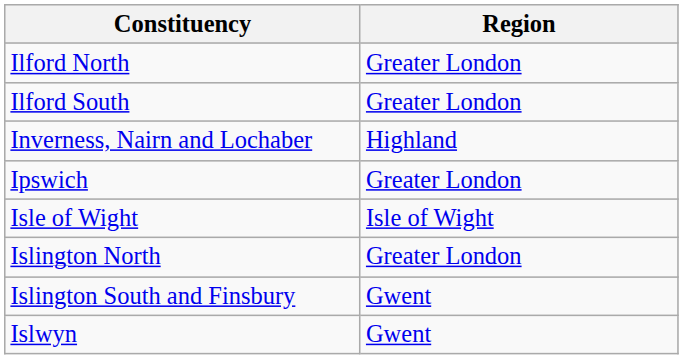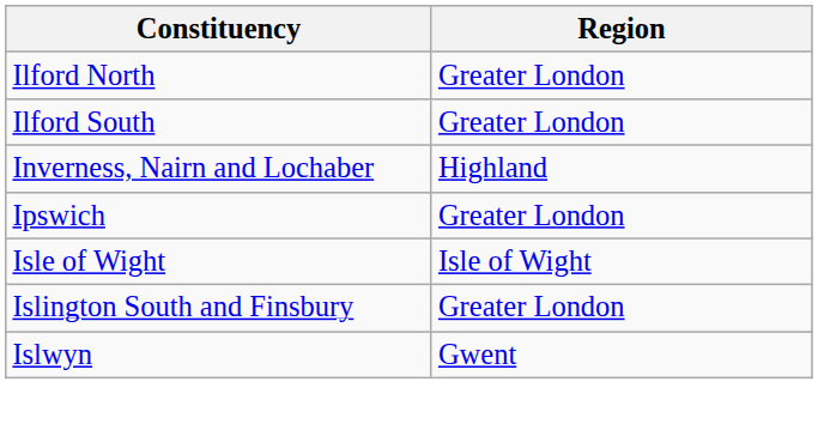 <table class="wikitable">
 <tr>
 <th width="225px">Constituency</th>
 <th width="200px">Region</th>
 </tr>
 <tr>
 <td><a href='#'>Ilford North</a></td>
 <td><a href='#'>Greater London</a></td>
 </tr>
 <tr>
 <td><a href='#'>Ilford South</a></td>
 <td><a href='#'>Greater London</a></td>
 </tr>
 <tr>
 <td><a href='#'>Inverness, Nairn and Lochaber</a></td>
 <td><a href='#'>Highland</a></td>
 </tr>
 <tr>
 <td><a href='#'>Ipswich</a></td>
 <td><a href='#'>Greater London</a></td>
 </tr>
 <tr>
 <td><a href='#'>Isle of Wight</a></td>
 <td><a href='#'>Isle of Wight</a></td>
 </tr>
 <tr>
-<td><a href='#'>Islington North</a></td>
+<td><a href='#'>Islington South and Finsbury</a></td>
 <td><a href='#'>Greater London</a></td>
-</tr>
-<tr>
-<td><a href='#'>Islington South and Finsbury</a></td>
-<td><a href='#'>Gwent</a></td>
 </tr>
 <tr>
 <td><a href='#'>Islwyn</a></td>
 <td><a href='#'>Gwent</a></td>
 </tr>
 </table>
